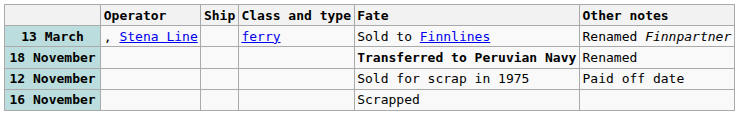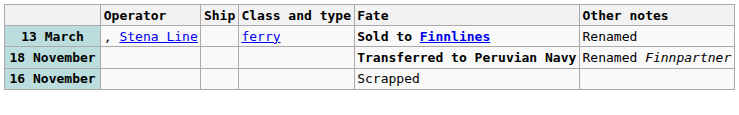 <table class="wikitable">
 <tr>
 <th width="90"></th>
 <th style="text-align: left;">Operator</th>
 <th style="text-align: left;">Ship</th>
 <th style="text-align: left;">Class and type</th>
 <th style="text-align: left;">Fate</th>
 <th style="text-align: left;">Other notes</th>
 </tr>
 <tr>
 <th style="background: #bbdddd;">13 March</th>
 <td>, <a href='#'>Stena Line</a></td>
 <td><strong></strong></td>
 <td><a href='#'>ferry</a></td>
-<td>Sold to <a href='#'>Finnlines</a></td>
-<td>Renamed <em>Finnpartner</em></td>
+<td><strong>Sold to <a href='#'>Finnlines</a></strong></td>
+<td>Renamed </td>
 </tr>
 <tr>
 <th style="background: #bbdddd;">18 November</th>
 <td></td>
 <td><strong></strong></td>
 <td></td>
 <td><strong>Transferred to Peruvian Navy</strong></td>
-<td>Renamed </td>
-</tr>
-<tr>
-<th style="background: #bbdddd;">12 November</th>
-<td></td>
-<td><strong></strong></td>
-<td></td>
-<td>Sold for scrap in 1975</td>
-<td>Paid off date</td>
+<td>Renamed <em>Finnpartner</em></td>
 </tr>
 <tr>
 <th style="background: #bbdddd;">16 November</th>
 <td></td>
 <td><strong></strong></td>
 <td></td>
 <td>Scrapped</td>
 <td></td>
 </tr>
 </table>
